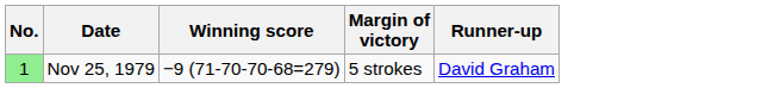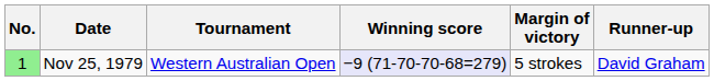 <table class="wikitable" style="font-size:95%;">
 <tr>
 <th>No.</th>
 <th>Date</th>
+<th>Tournament</th>
 <th>Winning score</th>
 <th>Margin of<br>victory</th>
 <th>Runner-up</th>
 </tr>
 <tr>
 <td align=center style="background: lightgreen;">1</td>
 <td align=right>Nov 25, 1979</td>
-<td>−9 (71-70-70-68=279)</td>
+<td><a href='#'>Western Australian Open</a></td>
+<td style="background: lavender;">−9 (71-70-70-68=279)</td>
 <td>5 strokes</td>
 <td> <a href='#'>David Graham</a></td>
 </tr>
 </table>
